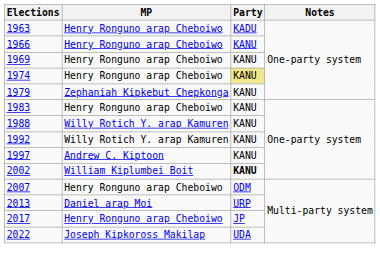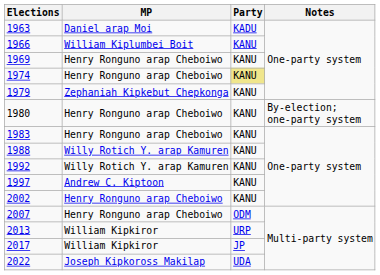 <table class="wikitable">
 <tr>
 <th>Elections</th>
 <th>MP </th>
 <th>Party</th>
 <th>Notes</th>
 </tr>
 <tr>
 <td><a href='#'>1963</a></td>
-<td><a href='#'>Henry Ronguno arap Cheboiwo</a></td>
+<td><a href='#'>Daniel arap Moi</a></td>
 <td><a href='#'>KADU</a></td>
 <td rowspan="5">One-party system</td>
 </tr>
 <tr>
 <td><a href='#'>1966</a></td>
-<td><a href='#'>Henry Ronguno arap Cheboiwo</a></td>
+<td><a href='#'>William Kiplumbei Boit</a></td>
 <td><a href='#'>KANU</a></td>
 </tr>
 <tr>
 <td><a href='#'>1969</a></td>
 <td>Henry Ronguno arap Cheboiwo</td>
 <td>KANU</td>
 </tr>
 <tr>
 <td><a href='#'>1974</a></td>
 <td>Henry Ronguno arap Cheboiwo</td>
 <td style="background: khaki;">KANU</td>
 </tr>
 <tr>
 <td><a href='#'>1979</a></td>
 <td><a href='#'>Zephaniah Kipkebut Chepkonga</a></td>
 <td>KANU</td>
+</tr>
+<tr>
+<td>1980</td>
+<td>Henry Ronguno arap Cheboiwo</td>
+<td>KANU</td>
+<td>By-election;<br>one-party system</td>
 </tr>
 <tr>
 <td><a href='#'>1983</a></td>
 <td>Henry Ronguno arap Cheboiwo</td>
 <td>KANU</td>
 <td rowspan="5">One-party system</td>
 </tr>
 <tr>
 <td><a href='#'>1988</a></td>
 <td><a href='#'>Willy Rotich Y. arap Kamuren</a></td>
 <td>KANU</td>
 </tr>
 <tr>
 <td><a href='#'>1992</a></td>
 <td>Willy Rotich Y. arap Kamuren</td>
 <td>KANU</td>
 </tr>
 <tr>
 <td><a href='#'>1997</a></td>
 <td><a href='#'>Andrew C. Kiptoon</a></td>
 <td>KANU</td>
 </tr>
 <tr>
 <td><a href='#'>2002</a></td>
-<td><a href='#'>William Kiplumbei Boit</a></td>
-<td><strong>KANU</strong></td>
+<td><a href='#'>Henry Ronguno arap Cheboiwo</a></td>
+<td>KANU</td>
 </tr>
 <tr>
 <td><a href='#'>2007</a></td>
 <td>Henry Ronguno arap Cheboiwo</td>
 <td><a href='#'>ODM</a></td>
 <td rowspan="4">Multi-party system</td>
 </tr>
 <tr>
 <td><a href='#'>2013</a></td>
-<td><a href='#'>Daniel arap Moi</a></td>
+<td>William Kipkiror</td>
 <td><a href='#'>URP</a></td>
 </tr>
 <tr>
 <td><a href='#'>2017</a></td>
-<td><a href='#'>Henry Ronguno arap Cheboiwo</a></td>
+<td>William Kipkiror</td>
 <td><a href='#'>JP</a></td>
 </tr>
 <tr>
 <td><a href='#'>2022</a></td>
 <td><a href='#'>Joseph Kipkoross Makilap</a></td>
 <td><a href='#'>UDA</a></td>
 </tr>
 </table>
